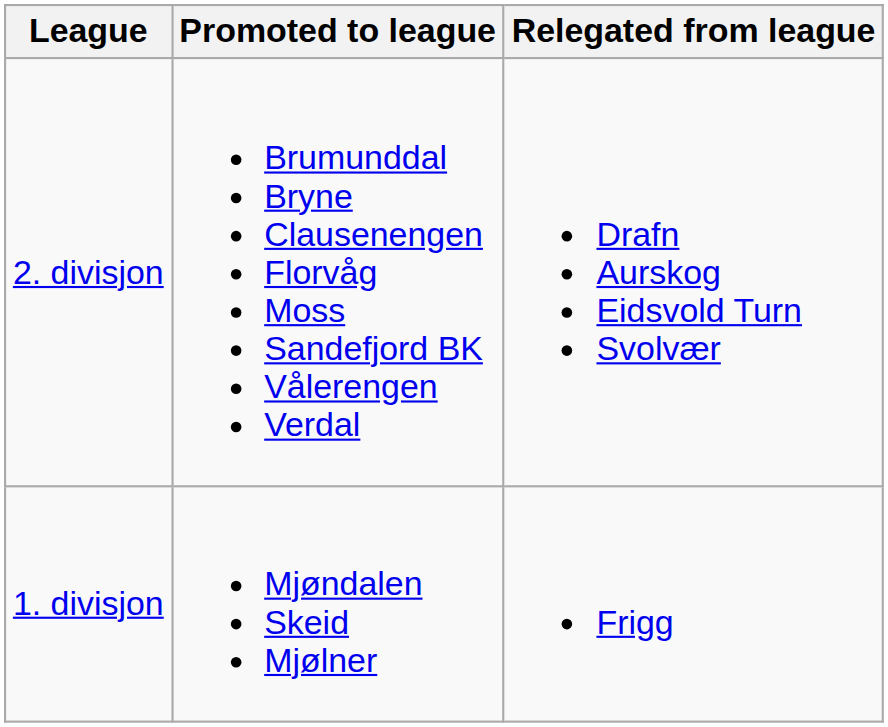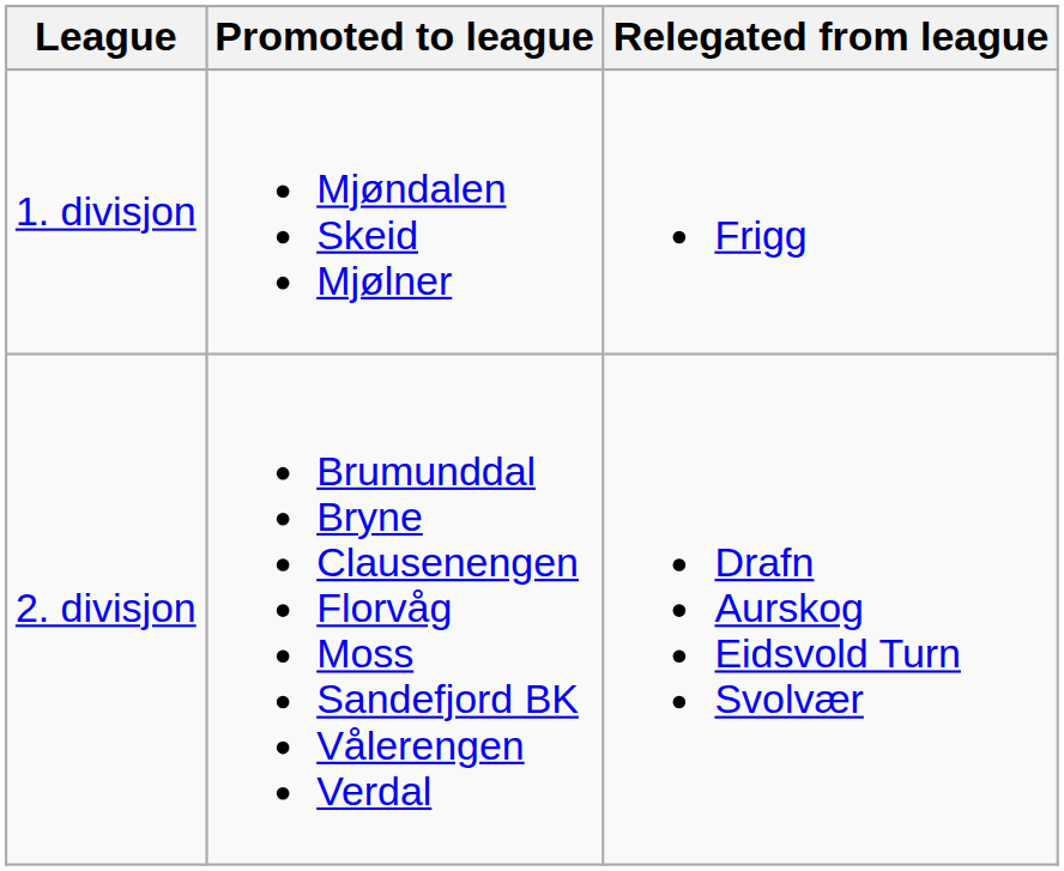 <table class="wikitable">
 <tr r>
 <th>League</th>
 <th>Promoted to league</th>
 <th>Relegated from league</th>
 </tr>
 <tr>
+<td><a href='#'>1. divisjon</a></td>
+<td><br><ul><li><a href='#'>Mjøndalen</a></li><li><a href='#'>Skeid</a></li><li><a href='#'>Mjølner</a></li></ul></td>
+<td><br><ul><li><a href='#'>Frigg</a></li></ul></td>
+</tr>
+<tr>
 <td><a href='#'>2. divisjon</a></td>
 <td><br><ul><li><a href='#'>Brumunddal</a></li><li><a href='#'>Bryne</a></li><li><a href='#'>Clausenengen</a></li><li><a href='#'>Florvåg</a></li><li><a href='#'>Moss</a></li><li><a href='#'>Sandefjord BK</a></li><li><a href='#'>Vålerengen</a></li><li><a href='#'>Verdal</a></li></ul></td>
 <td><br><ul><li><a href='#'>Drafn</a></li><li><a href='#'>Aurskog</a></li><li><a href='#'>Eidsvold Turn</a></li><li><a href='#'>Svolvær</a></li></ul></td>
 </tr>
-<tr>
-<td><a href='#'>1. divisjon</a></td>
-<td><br><ul><li><a href='#'>Mjøndalen</a></li><li><a href='#'>Skeid</a></li><li><a href='#'>Mjølner</a></li></ul></td>
-<td><br><ul><li><a href='#'>Frigg</a></li></ul></td>
-</tr>
 </table>
